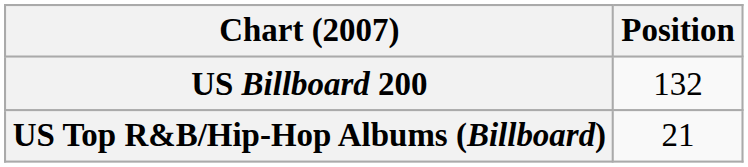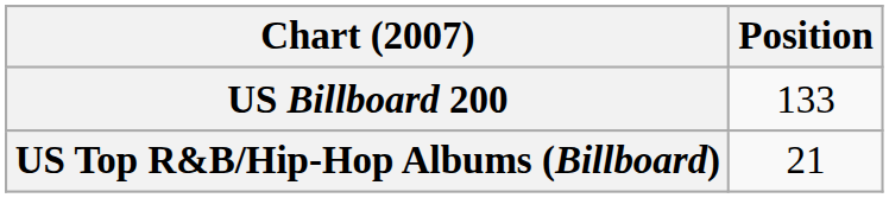 <table class="wikitable sortable plainrowheaders" style="text-align:center">
 <tr>
 <th scope="col">Chart (2007)</th>
 <th scope="col">Position</th>
 </tr>
 <tr>
 <th scope="row">US <em>Billboard</em> 200</th>
-<td style="text-align:center;">132</td>
+<td style="text-align:center;">133</td>
 </tr>
 <tr>
 <th scope="row">US Top R&B/Hip-Hop Albums (<em>Billboard</em>)</th>
 <td style="text-align:center;">21</td>
 </tr>
 </table>
